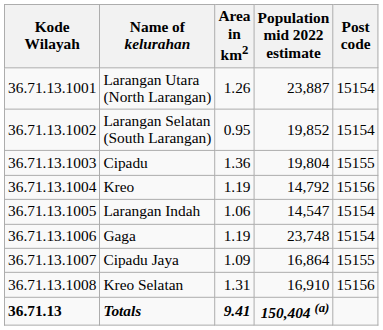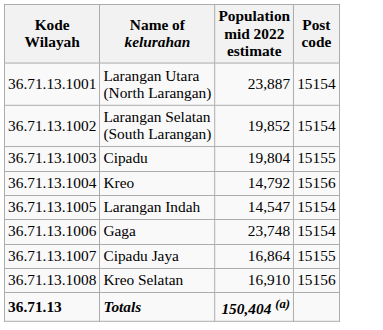 <table class="wikitable">
 <tr>
 <th>Kode <br>Wilayah</th>
 <th>Name of <br> <em>kelurahan</em></th>
-<th>Area <br>in <br>km<sup>2</sup></th>
 <th>Population<br>mid 2022<br>estimate</th>
 <th>Post<br>code</th>
 </tr>
 <tr>
 <td>36.71.13.1001</td>
 <td>Larangan Utara <br>(North Larangan)</td>
-<td align="right">1.26</td>
 <td align="right">23,887</td>
 <td>15154</td>
 </tr>
 <tr>
 <td>36.71.13.1002</td>
 <td>Larangan Selatan <br>(South Larangan)</td>
-<td align="right">0.95</td>
 <td align="right">19,852</td>
 <td>15154</td>
 </tr>
 <tr>
 <td>36.71.13.1003</td>
 <td>Cipadu</td>
-<td align="right">1.36</td>
 <td align="right">19,804</td>
 <td>15155</td>
 </tr>
 <tr>
 <td>36.71.13.1004</td>
 <td>Kreo</td>
-<td align="right">1.19</td>
 <td align="right">14,792</td>
 <td>15156</td>
 </tr>
 <tr>
 <td>36.71.13.1005</td>
 <td>Larangan Indah</td>
-<td align="right">1.06</td>
 <td align="right">14,547</td>
 <td>15154</td>
 </tr>
 <tr>
 <td>36.71.13.1006</td>
 <td>Gaga</td>
-<td align="right">1.19</td>
 <td align="right">23,748</td>
 <td>15154</td>
 </tr>
 <tr>
 <td>36.71.13.1007</td>
 <td>Cipadu Jaya</td>
-<td align="right">1.09</td>
 <td align="right">16,864</td>
 <td>15155</td>
 </tr>
 <tr>
 <td>36.71.13.1008</td>
 <td>Kreo Selatan</td>
-<td align="right">1.31</td>
 <td align="right">16,910</td>
 <td>15156</td>
 </tr>
 <tr>
 <td><strong>36.71.13</strong></td>
 <td><strong><em>Totals</em></strong></td>
-<td align="right"><strong><em>9.41</em></strong></td>
 <td align="right"><strong><em>150,404 <sup>(a)</sup></em></strong></td>
 <td></td>
 </tr>
 </table>
